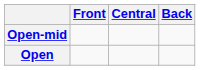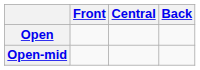 <table class="wikitable" style="text-align: center">
 <tr>
 <th></th>
 <th><a href='#'>Front</a></th>
 <th><a href='#'>Central</a></th>
 <th><a href='#'>Back</a></th>
 </tr>
 <tr>
+<th><a href='#'>Open</a></th>
+<td></td>
+<td></td>
+<td></td>
+</tr>
+<tr>
 <th><a href='#'>Open-mid</a></th>
 <td></td>
 <td></td>
 <td></td>
 </tr>
-<tr>
-<th><a href='#'>Open</a></th>
-<td></td>
-<td></td>
-<td></td>
-</tr>
 </table>
